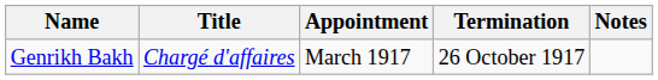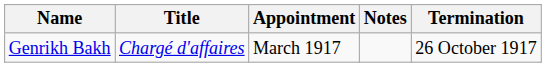 <table class="wikitable">
 <tr valign="middle">
 <th>Name</th>
 <th>Title</th>
 <th>Appointment</th>
+<th>Notes</th>
 <th>Termination</th>
-<th>Notes</th>
 </tr>
 <tr>
 <td><a href='#'>Genrikh Bakh</a></td>
 <td><em><a href='#'>Chargé d'affaires</a></em></td>
 <td>March 1917</td>
+<td></td>
 <td>26 October 1917</td>
-<td></td>
 </tr>
 </table>
